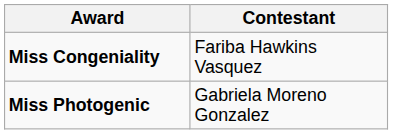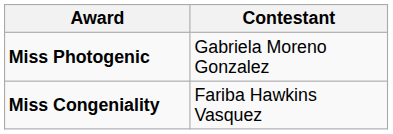 <table class="wikitable">
 <tr>
 <th style="width:160px;">Award</th>
 <th style="width:170px;">Contestant</th>
 </tr>
 <tr>
+<td><strong>Miss Photogenic</strong></td>
+<td>Gabriela Moreno Gonzalez</td>
+</tr>
+<tr>
 <td><strong>Miss Congeniality</strong></td>
 <td>Fariba Hawkins Vasquez</td>
 </tr>
-<tr>
-<td><strong>Miss Photogenic</strong></td>
-<td>Gabriela Moreno Gonzalez</td>
-</tr>
 </table>
